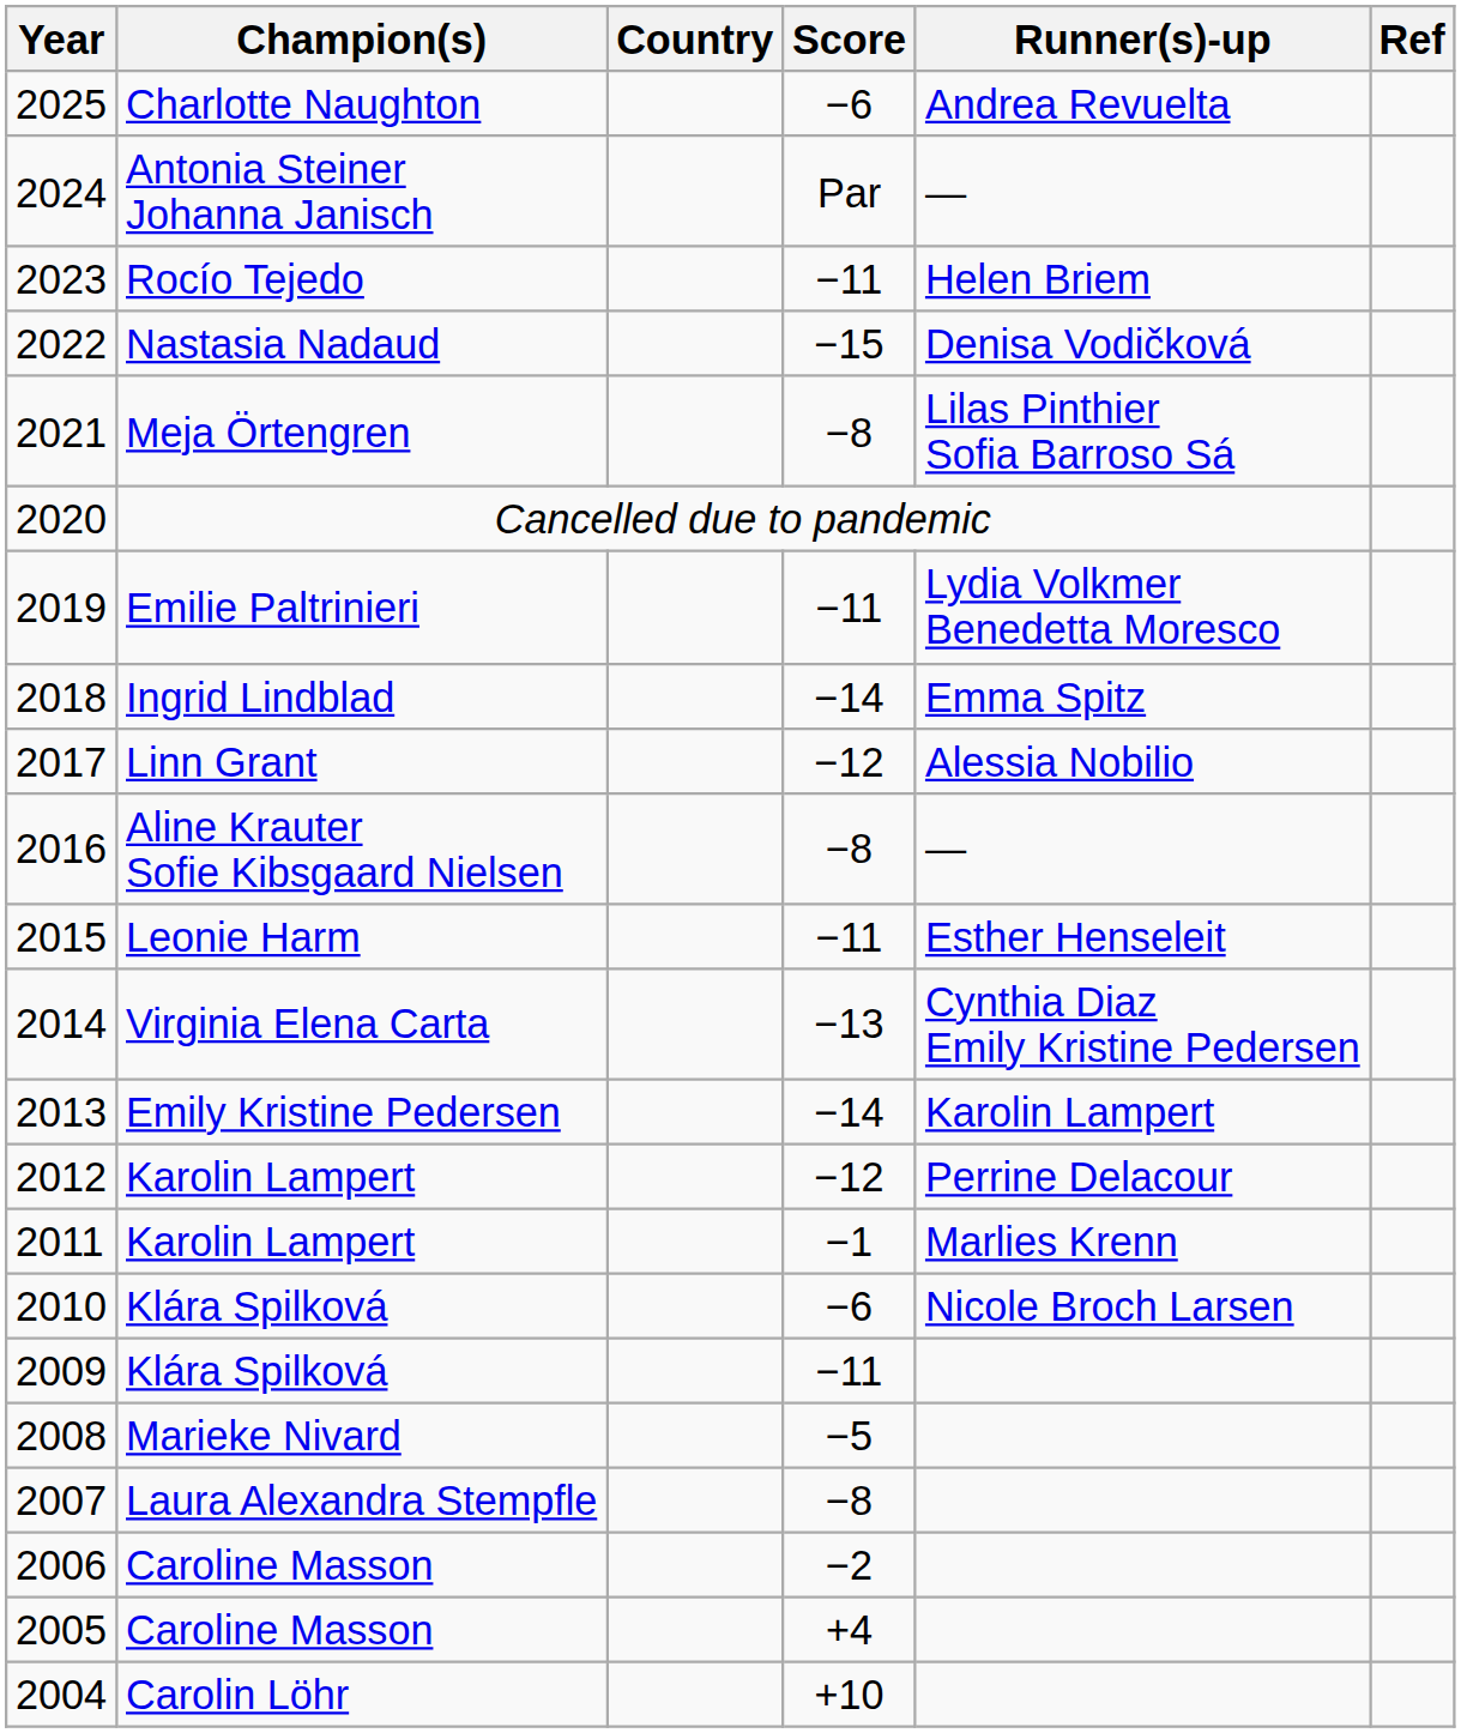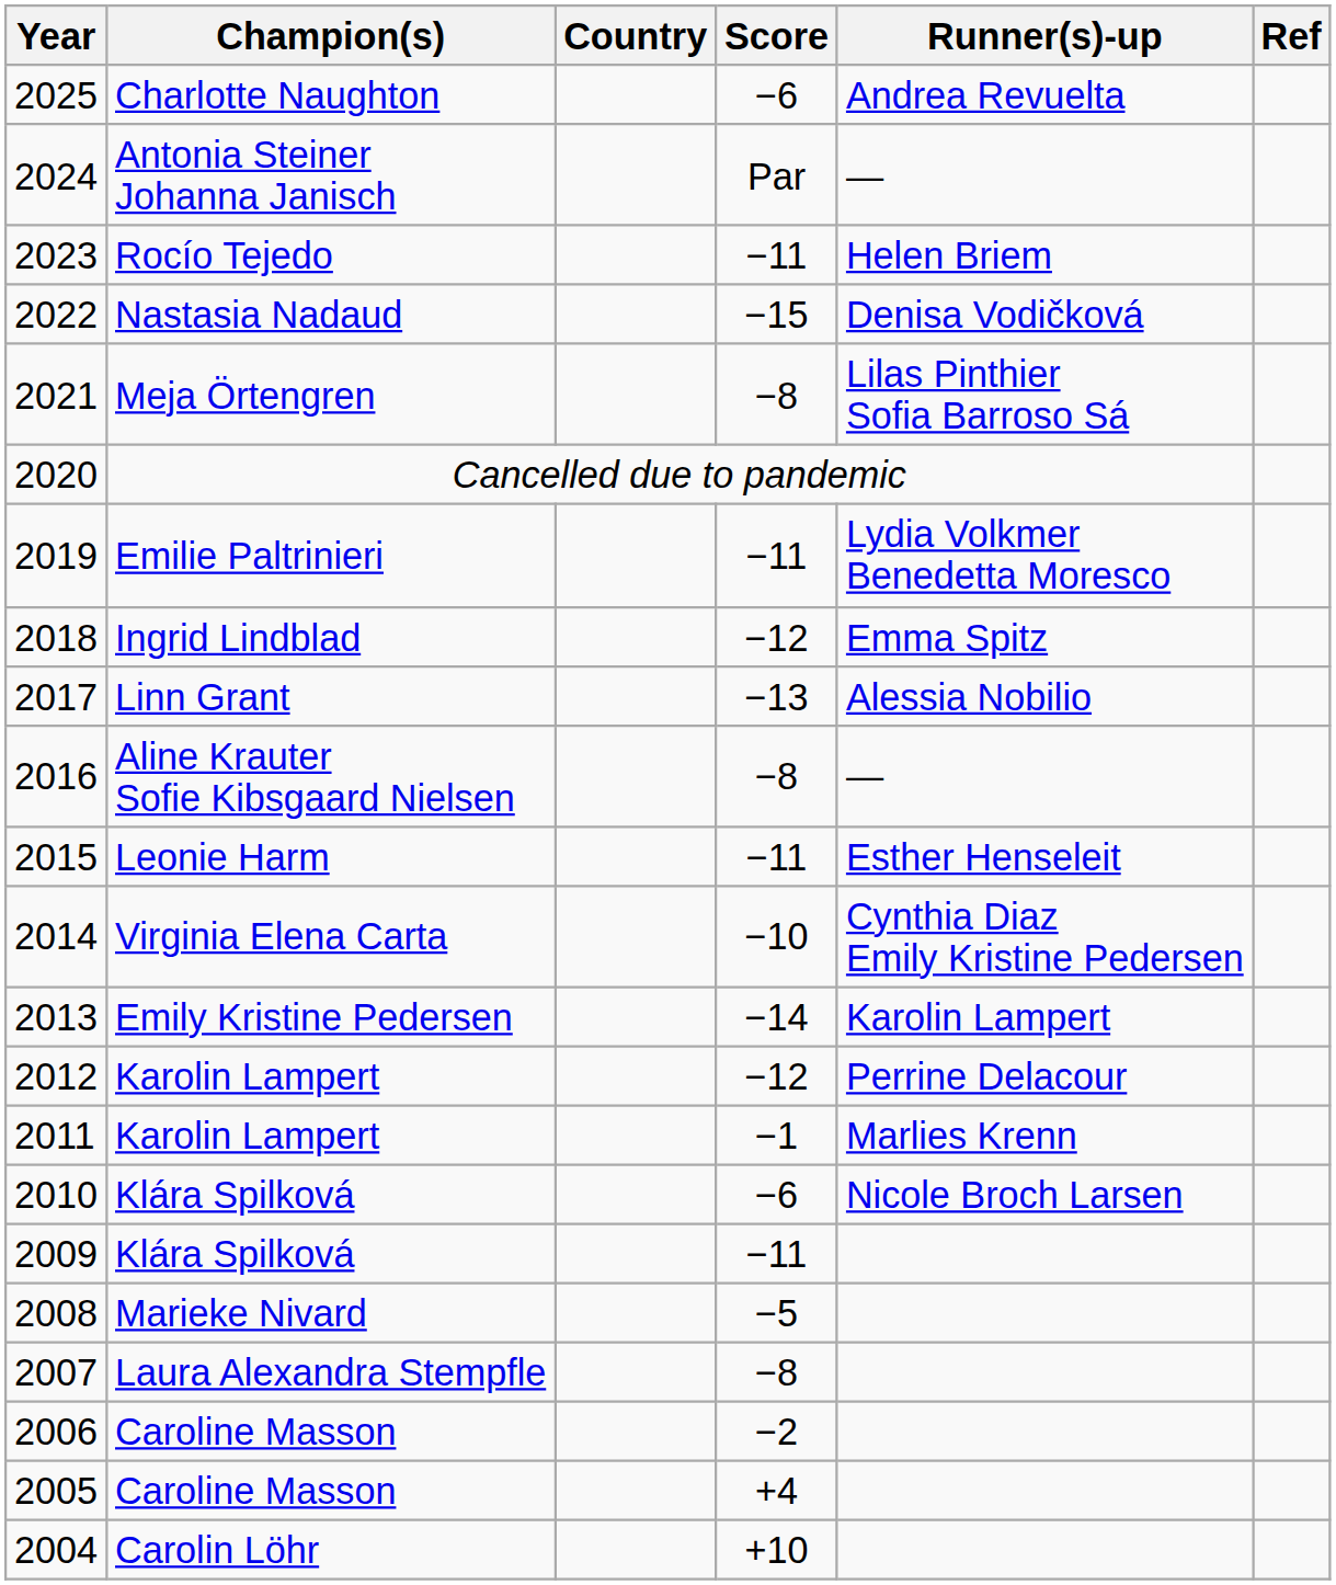 <table class="wikitable" style="font-size:95%">
 <tr>
 <th>Year</th>
 <th>Champion(s)</th>
 <th>Country</th>
 <th>Score</th>
 <th>Runner(s)-up</th>
 <th>Ref</th>
 </tr>
 <tr>
 <td>2025</td>
 <td><a href='#'>Charlotte Naughton</a></td>
 <td></td>
 <td align=center>−6</td>
 <td> <a href='#'>Andrea Revuelta</a></td>
 <td></td>
 </tr>
 <tr>
 <td>2024</td>
 <td><a href='#'>Antonia Steiner</a><br><a href='#'>Johanna Janisch</a></td>
 <td><br></td>
 <td align=center>Par</td>
 <td>— </td>
 <td></td>
 </tr>
 <tr>
 <td>2023</td>
 <td><a href='#'>Rocío Tejedo</a></td>
 <td></td>
 <td align=center>−11</td>
 <td> <a href='#'>Helen Briem</a></td>
 <td></td>
 </tr>
 <tr>
 <td>2022</td>
 <td><a href='#'>Nastasia Nadaud</a></td>
 <td></td>
 <td align=center>−15</td>
 <td> <a href='#'>Denisa Vodičková</a></td>
 <td></td>
 </tr>
 <tr>
 <td>2021</td>
 <td><a href='#'>Meja Örtengren</a></td>
 <td></td>
 <td align=center>−8</td>
 <td> <a href='#'>Lilas Pinthier</a><br> <a href='#'>Sofia Barroso Sá</a></td>
 <td></td>
 </tr>
 <tr>
 <td>2020</td>
 <td colspan=4 align=center><em>Cancelled due to pandemic</em></td>
 </tr>
 <tr>
 <td>2019</td>
 <td><a href='#'>Emilie Paltrinieri</a></td>
 <td></td>
 <td align=center>−11</td>
 <td> <a href='#'>Lydia Volkmer</a><br> <a href='#'>Benedetta Moresco</a></td>
 <td></td>
 </tr>
 <tr>
 <td>2018</td>
 <td><a href='#'>Ingrid Lindblad</a></td>
 <td></td>
-<td align=center>−14</td>
+<td align=center>−12</td>
 <td> <a href='#'>Emma Spitz</a></td>
 <td></td>
 </tr>
 <tr>
 <td>2017</td>
 <td><a href='#'>Linn Grant</a></td>
 <td></td>
-<td align=center>−12</td>
+<td align=center>−13</td>
 <td> <a href='#'>Alessia Nobilio</a></td>
 <td></td>
 </tr>
 <tr>
 <td>2016</td>
 <td><a href='#'>Aline Krauter</a><br><a href='#'>Sofie Kibsgaard Nielsen</a></td>
 <td><br></td>
 <td align=center>−8</td>
 <td>— </td>
 <td></td>
 </tr>
 <tr>
 <td>2015</td>
 <td><a href='#'>Leonie Harm</a></td>
 <td></td>
 <td align=center>−11</td>
 <td> <a href='#'>Esther Henseleit</a></td>
 <td></td>
 </tr>
 <tr>
 <td>2014</td>
 <td><a href='#'>Virginia Elena Carta</a></td>
 <td></td>
-<td align=center>−13</td>
+<td align=center>−10</td>
 <td> <a href='#'>Cynthia Diaz</a><br> <a href='#'>Emily Kristine Pedersen</a></td>
 <td></td>
 </tr>
 <tr>
 <td>2013</td>
 <td><a href='#'>Emily Kristine Pedersen</a></td>
 <td></td>
 <td align=center>−14</td>
 <td> <a href='#'>Karolin Lampert</a></td>
 <td></td>
 </tr>
 <tr>
 <td>2012</td>
 <td><a href='#'>Karolin Lampert</a></td>
 <td></td>
 <td align=center>−12</td>
 <td> <a href='#'>Perrine Delacour</a></td>
 <td></td>
 </tr>
 <tr>
 <td>2011</td>
 <td><a href='#'>Karolin Lampert</a></td>
 <td></td>
 <td align=center>−1</td>
 <td> <a href='#'>Marlies Krenn</a></td>
 <td></td>
 </tr>
 <tr>
 <td>2010</td>
 <td><a href='#'>Klára Spilková</a></td>
 <td></td>
 <td align=center>−6</td>
 <td> <a href='#'>Nicole Broch Larsen</a></td>
 <td></td>
 </tr>
 <tr>
 <td>2009</td>
 <td><a href='#'>Klára Spilková</a></td>
 <td></td>
 <td align=center>−11</td>
 <td></td>
 <td></td>
 </tr>
 <tr>
 <td>2008</td>
 <td><a href='#'>Marieke Nivard</a></td>
 <td></td>
 <td align=center>−5</td>
 <td></td>
 <td></td>
 </tr>
 <tr>
 <td>2007</td>
 <td><a href='#'>Laura Alexandra Stempfle</a></td>
 <td></td>
 <td align=center>−8</td>
 <td></td>
 <td></td>
 </tr>
 <tr>
 <td>2006</td>
 <td><a href='#'>Caroline Masson</a></td>
 <td></td>
 <td align=center>−2</td>
 <td></td>
 <td></td>
 </tr>
 <tr>
 <td>2005</td>
 <td><a href='#'>Caroline Masson</a></td>
 <td></td>
 <td align=center>+4</td>
 <td></td>
 <td></td>
 </tr>
 <tr>
 <td>2004</td>
 <td><a href='#'>Carolin Löhr</a></td>
 <td></td>
 <td align=center>+10</td>
 <td></td>
 <td></td>
 </tr>
 </table>
